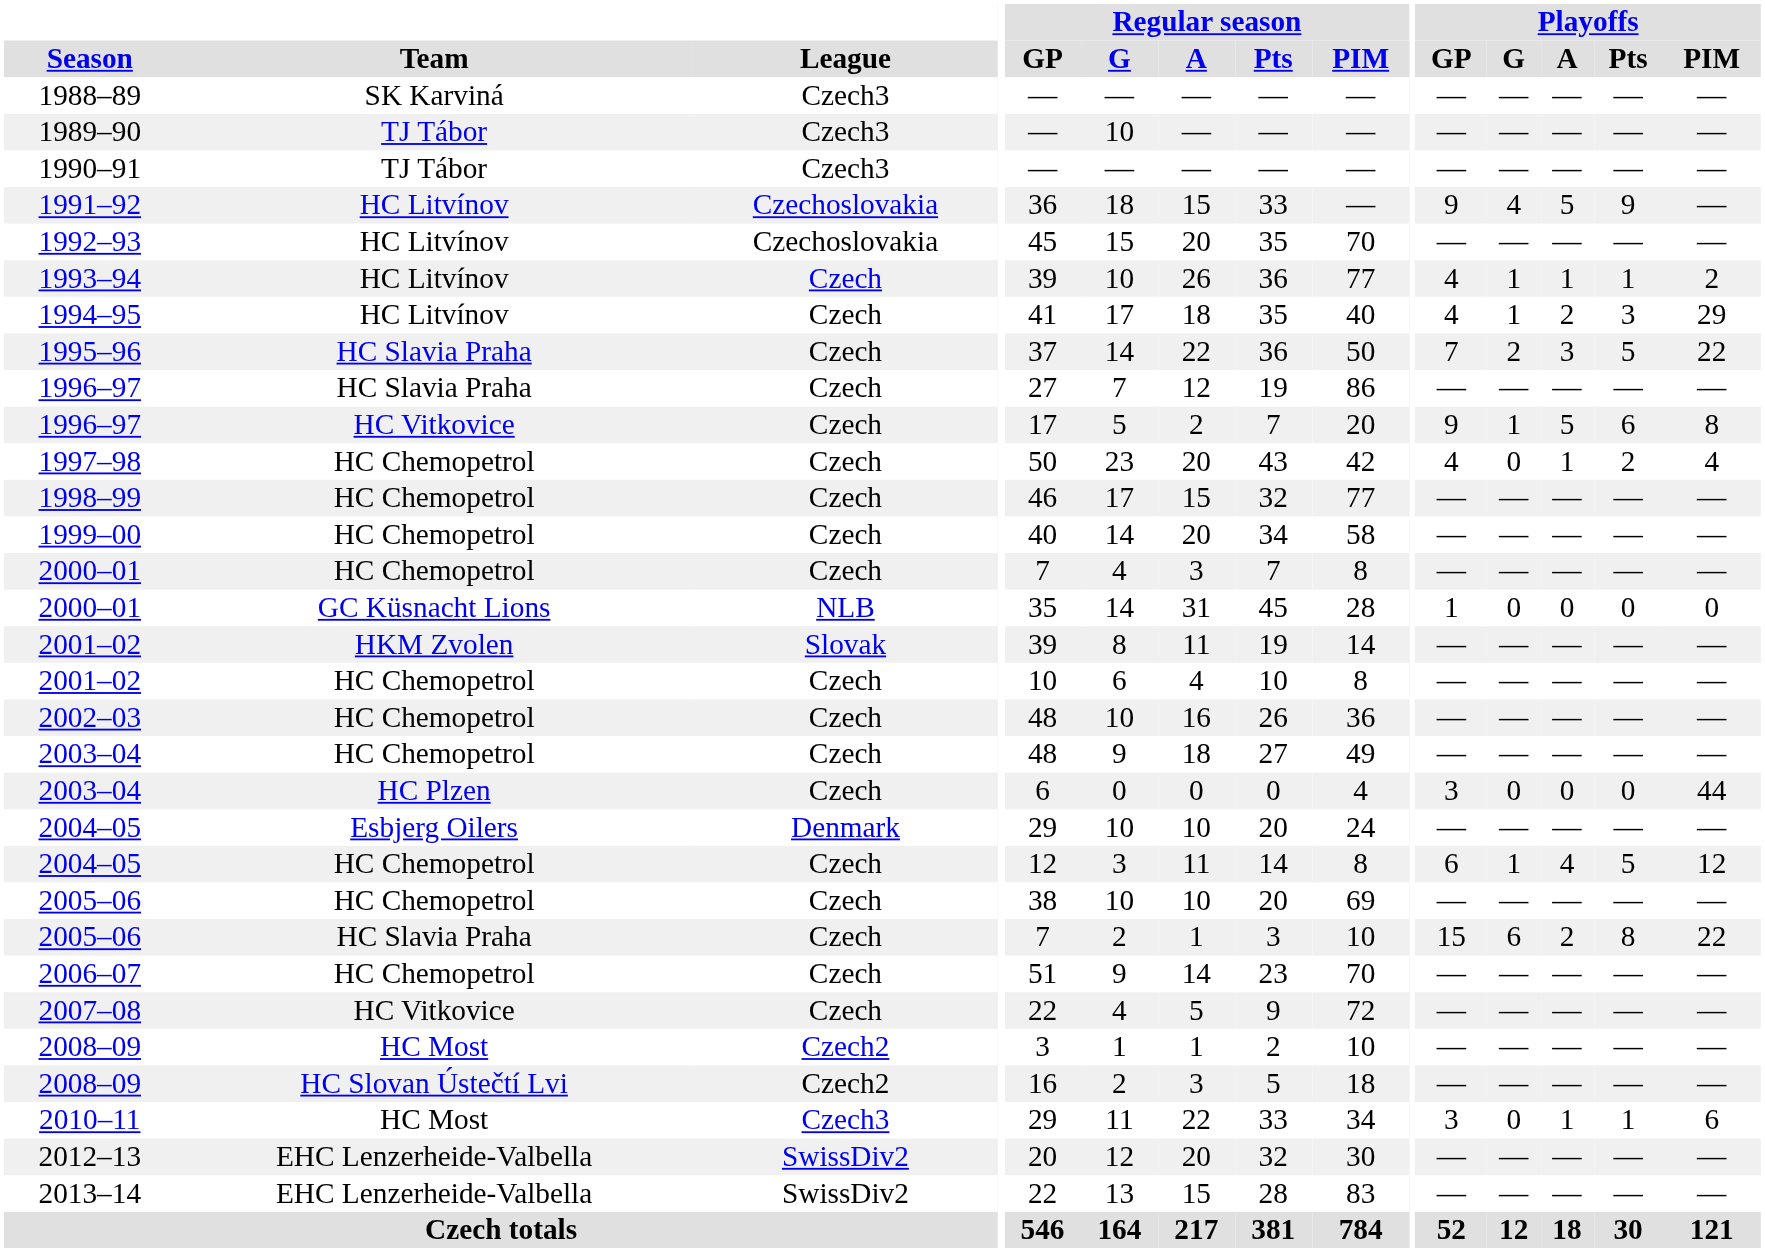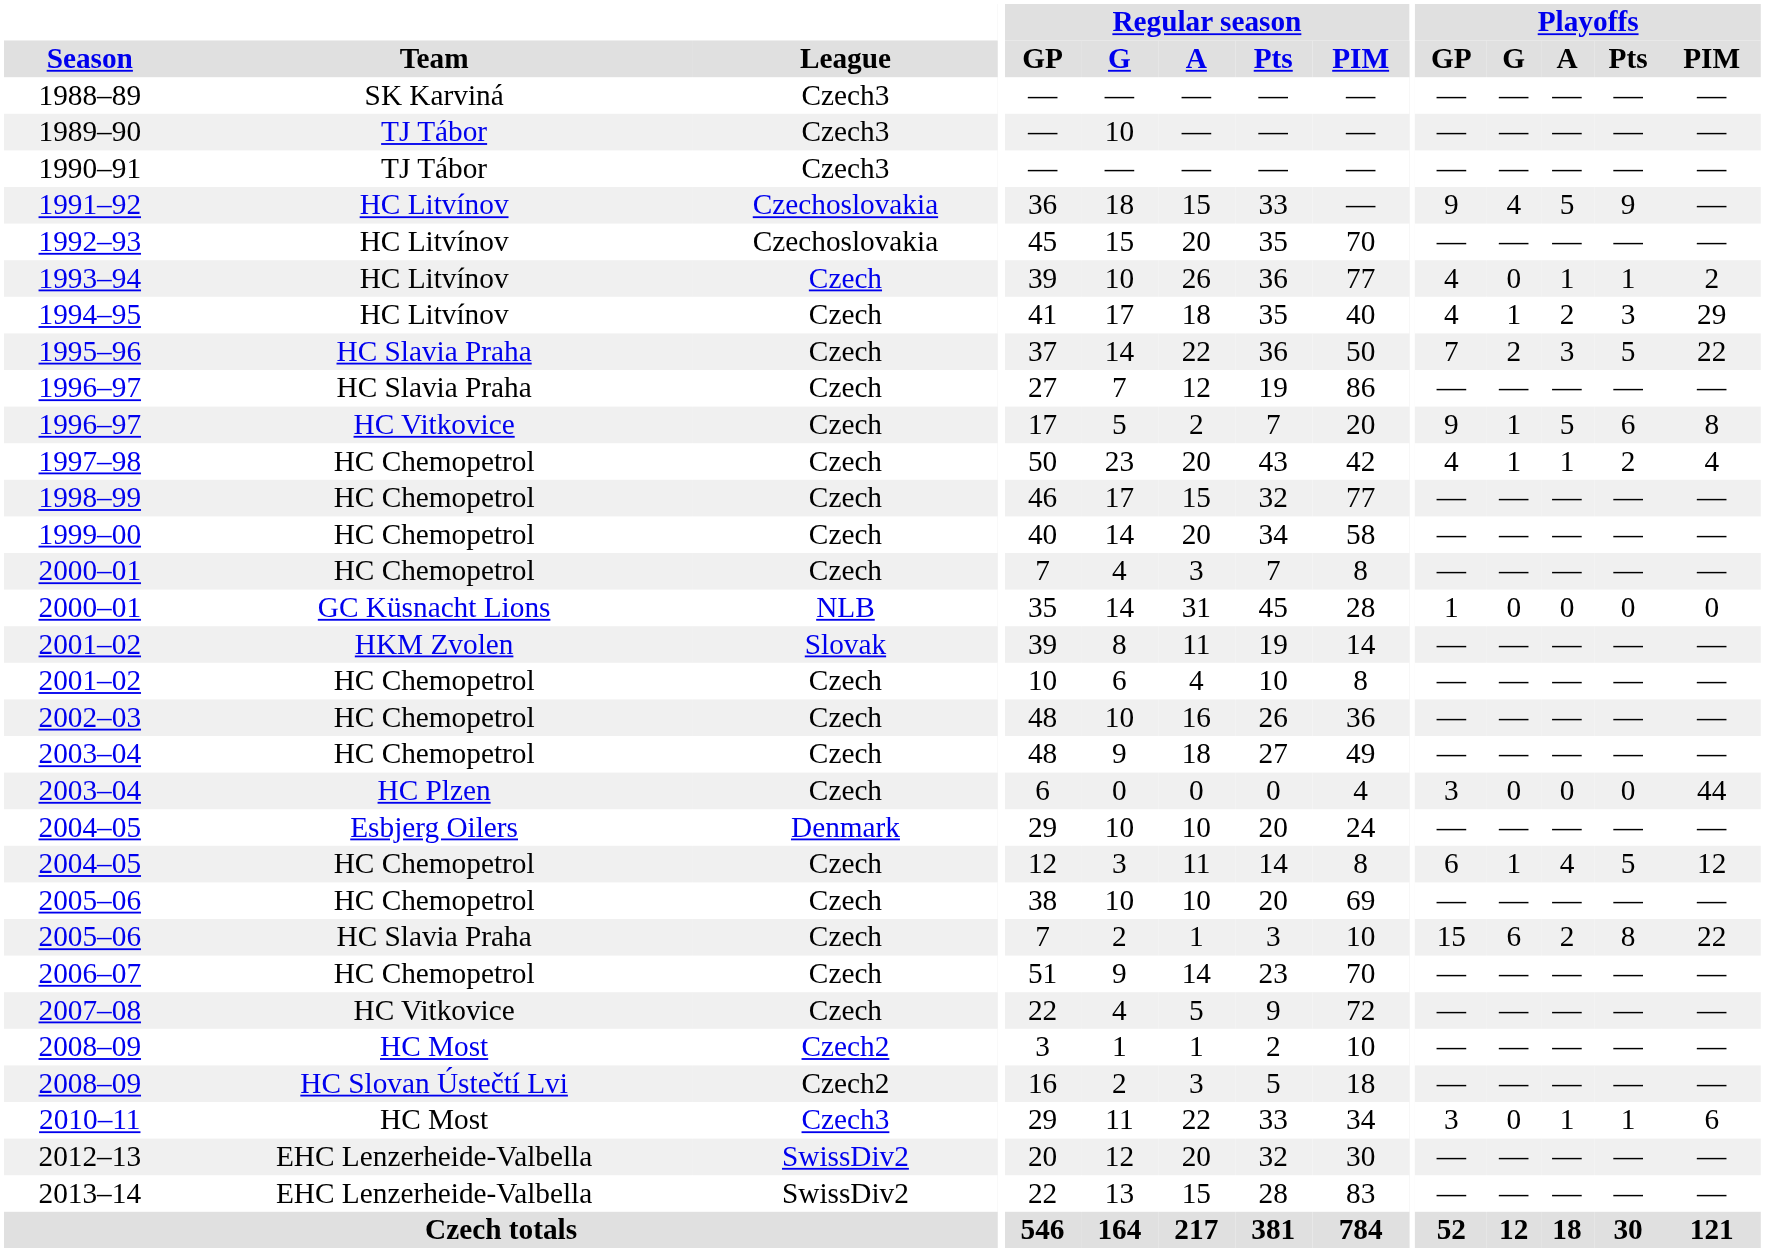 <table border="0" cellpadding="1" cellspacing="0" style="text-align:center; width:60em">
 <tr bgcolor="#e0e0e0">
 <th colspan="3" bgcolor="#ffffff"></th>
 <th rowspan="99" bgcolor="#ffffff"></th>
 <th colspan="5"><a href='#'>Regular season</a></th>
 <th rowspan="99" bgcolor="#ffffff"></th>
 <th colspan="5"><a href='#'>Playoffs</a></th>
 </tr>
 <tr bgcolor="#e0e0e0">
 <th><a href='#'>Season</a></th>
 <th>Team</th>
 <th>League</th>
 <th>GP</th>
 <th><a href='#'>G</a></th>
 <th><a href='#'>A</a></th>
 <th><a href='#'>Pts</a></th>
 <th><a href='#'>PIM</a></th>
 <th>GP</th>
 <th>G</th>
 <th>A</th>
 <th>Pts</th>
 <th>PIM</th>
 </tr>
 <tr>
 <td>1988–89</td>
 <td>SK Karviná</td>
 <td>Czech3</td>
 <td>—</td>
 <td>—</td>
 <td>—</td>
 <td>—</td>
 <td>—</td>
 <td>—</td>
 <td>—</td>
 <td>—</td>
 <td>—</td>
 <td>—</td>
 </tr>
 <tr bgcolor="#f0f0f0">
 <td>1989–90</td>
 <td><a href='#'>TJ Tábor</a></td>
 <td>Czech3</td>
 <td>—</td>
 <td>10</td>
 <td>—</td>
 <td>—</td>
 <td>—</td>
 <td>—</td>
 <td>—</td>
 <td>—</td>
 <td>—</td>
 <td>—</td>
 </tr>
 <tr>
 <td>1990–91</td>
 <td>TJ Tábor</td>
 <td>Czech3</td>
 <td>—</td>
 <td>—</td>
 <td>—</td>
 <td>—</td>
 <td>—</td>
 <td>—</td>
 <td>—</td>
 <td>—</td>
 <td>—</td>
 <td>—</td>
 </tr>
 <tr bgcolor="#f0f0f0">
 <td><a href='#'>1991–92</a></td>
 <td><a href='#'>HC Litvínov</a></td>
 <td><a href='#'>Czechoslovakia</a></td>
 <td>36</td>
 <td>18</td>
 <td>15</td>
 <td>33</td>
 <td>—</td>
 <td>9</td>
 <td>4</td>
 <td>5</td>
 <td>9</td>
 <td>—</td>
 </tr>
 <tr>
 <td><a href='#'>1992–93</a></td>
 <td>HC Litvínov</td>
 <td>Czechoslovakia</td>
 <td>45</td>
 <td>15</td>
 <td>20</td>
 <td>35</td>
 <td>70</td>
 <td>—</td>
 <td>—</td>
 <td>—</td>
 <td>—</td>
 <td>—</td>
 </tr>
 <tr bgcolor="#f0f0f0">
 <td><a href='#'>1993–94</a></td>
 <td>HC Litvínov</td>
 <td><a href='#'>Czech</a></td>
 <td>39</td>
 <td>10</td>
 <td>26</td>
 <td>36</td>
 <td>77</td>
 <td>4</td>
-<td>1</td>
+<td>0</td>
 <td>1</td>
 <td>1</td>
 <td>2</td>
 </tr>
 <tr>
 <td><a href='#'>1994–95</a></td>
 <td>HC Litvínov</td>
 <td>Czech</td>
 <td>41</td>
 <td>17</td>
 <td>18</td>
 <td>35</td>
 <td>40</td>
 <td>4</td>
 <td>1</td>
 <td>2</td>
 <td>3</td>
 <td>29</td>
 </tr>
 <tr bgcolor="#f0f0f0">
 <td><a href='#'>1995–96</a></td>
 <td><a href='#'>HC Slavia Praha</a></td>
 <td>Czech</td>
 <td>37</td>
 <td>14</td>
 <td>22</td>
 <td>36</td>
 <td>50</td>
 <td>7</td>
 <td>2</td>
 <td>3</td>
 <td>5</td>
 <td>22</td>
 </tr>
 <tr>
 <td><a href='#'>1996–97</a></td>
 <td>HC Slavia Praha</td>
 <td>Czech</td>
 <td>27</td>
 <td>7</td>
 <td>12</td>
 <td>19</td>
 <td>86</td>
 <td>—</td>
 <td>—</td>
 <td>—</td>
 <td>—</td>
 <td>—</td>
 </tr>
 <tr bgcolor="#f0f0f0">
 <td><a href='#'>1996–97</a></td>
 <td><a href='#'>HC Vitkovice</a></td>
 <td>Czech</td>
 <td>17</td>
 <td>5</td>
 <td>2</td>
 <td>7</td>
 <td>20</td>
 <td>9</td>
 <td>1</td>
 <td>5</td>
 <td>6</td>
 <td>8</td>
 </tr>
 <tr>
 <td><a href='#'>1997–98</a></td>
 <td>HC Chemopetrol</td>
 <td>Czech</td>
 <td>50</td>
 <td>23</td>
 <td>20</td>
 <td>43</td>
 <td>42</td>
 <td>4</td>
-<td>0</td>
+<td>1</td>
 <td>1</td>
 <td>2</td>
 <td>4</td>
 </tr>
 <tr bgcolor="#f0f0f0">
 <td><a href='#'>1998–99</a></td>
 <td>HC Chemopetrol</td>
 <td>Czech</td>
 <td>46</td>
 <td>17</td>
 <td>15</td>
 <td>32</td>
 <td>77</td>
 <td>—</td>
 <td>—</td>
 <td>—</td>
 <td>—</td>
 <td>—</td>
 </tr>
 <tr>
 <td><a href='#'>1999–00</a></td>
 <td>HC Chemopetrol</td>
 <td>Czech</td>
 <td>40</td>
 <td>14</td>
 <td>20</td>
 <td>34</td>
 <td>58</td>
 <td>—</td>
 <td>—</td>
 <td>—</td>
 <td>—</td>
 <td>—</td>
 </tr>
 <tr bgcolor="#f0f0f0">
 <td><a href='#'>2000–01</a></td>
 <td>HC Chemopetrol</td>
 <td>Czech</td>
 <td>7</td>
 <td>4</td>
 <td>3</td>
 <td>7</td>
 <td>8</td>
 <td>—</td>
 <td>—</td>
 <td>—</td>
 <td>—</td>
 <td>—</td>
 </tr>
 <tr>
 <td><a href='#'>2000–01</a></td>
 <td><a href='#'>GC Küsnacht Lions</a></td>
 <td><a href='#'>NLB</a></td>
 <td>35</td>
 <td>14</td>
 <td>31</td>
 <td>45</td>
 <td>28</td>
 <td>1</td>
 <td>0</td>
 <td>0</td>
 <td>0</td>
 <td>0</td>
 </tr>
 <tr bgcolor="#f0f0f0">
 <td><a href='#'>2001–02</a></td>
 <td><a href='#'>HKM Zvolen</a></td>
 <td><a href='#'>Slovak</a></td>
 <td>39</td>
 <td>8</td>
 <td>11</td>
 <td>19</td>
 <td>14</td>
 <td>—</td>
 <td>—</td>
 <td>—</td>
 <td>—</td>
 <td>—</td>
 </tr>
 <tr>
 <td><a href='#'>2001–02</a></td>
 <td>HC Chemopetrol</td>
 <td>Czech</td>
 <td>10</td>
 <td>6</td>
 <td>4</td>
 <td>10</td>
 <td>8</td>
 <td>—</td>
 <td>—</td>
 <td>—</td>
 <td>—</td>
 <td>—</td>
 </tr>
 <tr bgcolor="#f0f0f0">
 <td><a href='#'>2002–03</a></td>
 <td>HC Chemopetrol</td>
 <td>Czech</td>
 <td>48</td>
 <td>10</td>
 <td>16</td>
 <td>26</td>
 <td>36</td>
 <td>—</td>
 <td>—</td>
 <td>—</td>
 <td>—</td>
 <td>—</td>
 </tr>
 <tr>
 <td><a href='#'>2003–04</a></td>
 <td>HC Chemopetrol</td>
 <td>Czech</td>
 <td>48</td>
 <td>9</td>
 <td>18</td>
 <td>27</td>
 <td>49</td>
 <td>—</td>
 <td>—</td>
 <td>—</td>
 <td>—</td>
 <td>—</td>
 </tr>
 <tr bgcolor="#f0f0f0">
 <td><a href='#'>2003–04</a></td>
 <td><a href='#'>HC Plzen</a></td>
 <td>Czech</td>
 <td>6</td>
 <td>0</td>
 <td>0</td>
 <td>0</td>
 <td>4</td>
 <td>3</td>
 <td>0</td>
 <td>0</td>
 <td>0</td>
 <td>44</td>
 </tr>
 <tr>
 <td><a href='#'>2004–05</a></td>
 <td><a href='#'>Esbjerg Oilers</a></td>
 <td><a href='#'>Denmark</a></td>
 <td>29</td>
 <td>10</td>
 <td>10</td>
 <td>20</td>
 <td>24</td>
 <td>—</td>
 <td>—</td>
 <td>—</td>
 <td>—</td>
 <td>—</td>
 </tr>
 <tr bgcolor="#f0f0f0">
 <td><a href='#'>2004–05</a></td>
 <td>HC Chemopetrol</td>
 <td>Czech</td>
 <td>12</td>
 <td>3</td>
 <td>11</td>
 <td>14</td>
 <td>8</td>
 <td>6</td>
 <td>1</td>
 <td>4</td>
 <td>5</td>
 <td>12</td>
 </tr>
 <tr>
 <td><a href='#'>2005–06</a></td>
 <td>HC Chemopetrol</td>
 <td>Czech</td>
 <td>38</td>
 <td>10</td>
 <td>10</td>
 <td>20</td>
 <td>69</td>
 <td>—</td>
 <td>—</td>
 <td>—</td>
 <td>—</td>
 <td>—</td>
 </tr>
 <tr bgcolor="#f0f0f0">
 <td><a href='#'>2005–06</a></td>
 <td>HC Slavia Praha</td>
 <td>Czech</td>
 <td>7</td>
 <td>2</td>
 <td>1</td>
 <td>3</td>
 <td>10</td>
 <td>15</td>
 <td>6</td>
 <td>2</td>
 <td>8</td>
 <td>22</td>
 </tr>
 <tr>
 <td><a href='#'>2006–07</a></td>
 <td>HC Chemopetrol</td>
 <td>Czech</td>
 <td>51</td>
 <td>9</td>
 <td>14</td>
 <td>23</td>
 <td>70</td>
 <td>—</td>
 <td>—</td>
 <td>—</td>
 <td>—</td>
 <td>—</td>
 </tr>
 <tr bgcolor="#f0f0f0">
 <td><a href='#'>2007–08</a></td>
 <td>HC Vitkovice</td>
 <td>Czech</td>
 <td>22</td>
 <td>4</td>
 <td>5</td>
 <td>9</td>
 <td>72</td>
 <td>—</td>
 <td>—</td>
 <td>—</td>
 <td>—</td>
 <td>—</td>
 </tr>
 <tr>
 <td><a href='#'>2008–09</a></td>
 <td><a href='#'>HC Most</a></td>
 <td><a href='#'>Czech2</a></td>
 <td>3</td>
 <td>1</td>
 <td>1</td>
 <td>2</td>
 <td>10</td>
 <td>—</td>
 <td>—</td>
 <td>—</td>
 <td>—</td>
 <td>—</td>
 </tr>
 <tr bgcolor="#f0f0f0">
 <td><a href='#'>2008–09</a></td>
 <td><a href='#'>HC Slovan Ústečtí Lvi</a></td>
 <td>Czech2</td>
 <td>16</td>
 <td>2</td>
 <td>3</td>
 <td>5</td>
 <td>18</td>
 <td>—</td>
 <td>—</td>
 <td>—</td>
 <td>—</td>
 <td>—</td>
 </tr>
 <tr>
 <td><a href='#'>2010–11</a></td>
 <td>HC Most</td>
 <td><a href='#'>Czech3</a></td>
 <td>29</td>
 <td>11</td>
 <td>22</td>
 <td>33</td>
 <td>34</td>
 <td>3</td>
 <td>0</td>
 <td>1</td>
 <td>1</td>
 <td>6</td>
 </tr>
 <tr bgcolor="#f0f0f0">
 <td>2012–13</td>
 <td>EHC Lenzerheide-Valbella</td>
 <td><a href='#'>SwissDiv2</a></td>
 <td>20</td>
 <td>12</td>
 <td>20</td>
 <td>32</td>
 <td>30</td>
 <td>—</td>
 <td>—</td>
 <td>—</td>
 <td>—</td>
 <td>—</td>
 </tr>
 <tr>
 <td>2013–14</td>
 <td>EHC Lenzerheide-Valbella</td>
 <td>SwissDiv2</td>
 <td>22</td>
 <td>13</td>
 <td>15</td>
 <td>28</td>
 <td>83</td>
 <td>—</td>
 <td>—</td>
 <td>—</td>
 <td>—</td>
 <td>—</td>
 </tr>
 <tr>
 </tr>
 <tr ALIGN="center" bgcolor="#e0e0e0">
 <th colspan="3">Czech totals</th>
 <th ALIGN="center">546</th>
 <th ALIGN="center">164</th>
 <th ALIGN="center">217</th>
 <th ALIGN="center">381</th>
 <th ALIGN="center">784</th>
 <th ALIGN="center">52</th>
 <th ALIGN="center">12</th>
 <th ALIGN="center">18</th>
 <th ALIGN="center">30</th>
 <th ALIGN="center">121</th>
 </tr>
 </table>
